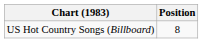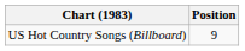 <table class="wikitable">
 <tr>
 <th>Chart (1983)</th>
 <th>Position</th>
 </tr>
 <tr>
 <td>US Hot Country Songs (<em>Billboard</em>)</td>
-<td align="center">8</td>
+<td align="center">9</td>
 </tr>
 </table>
